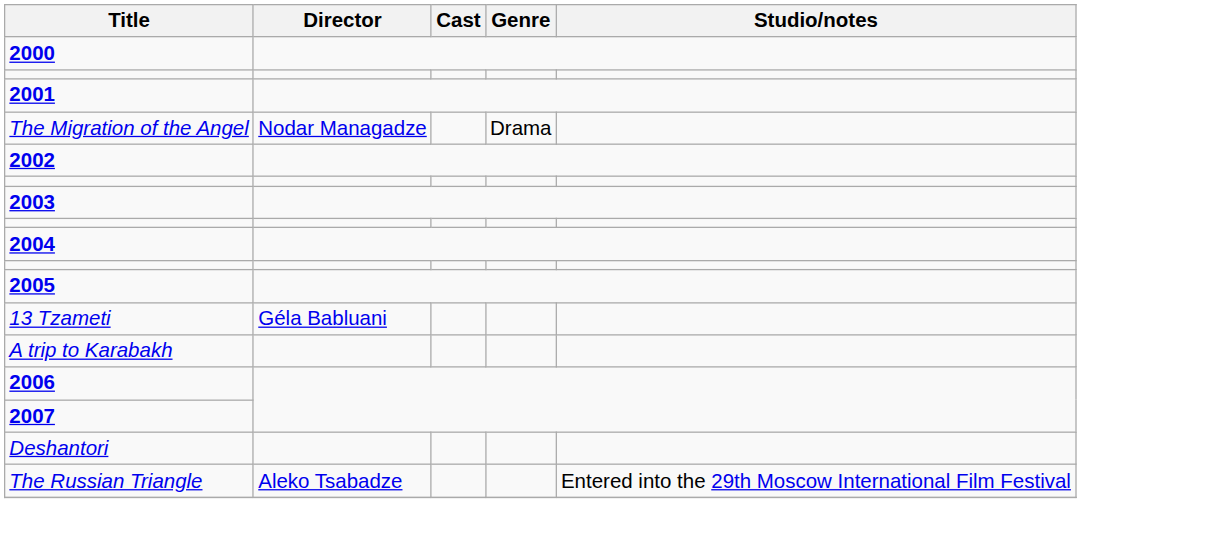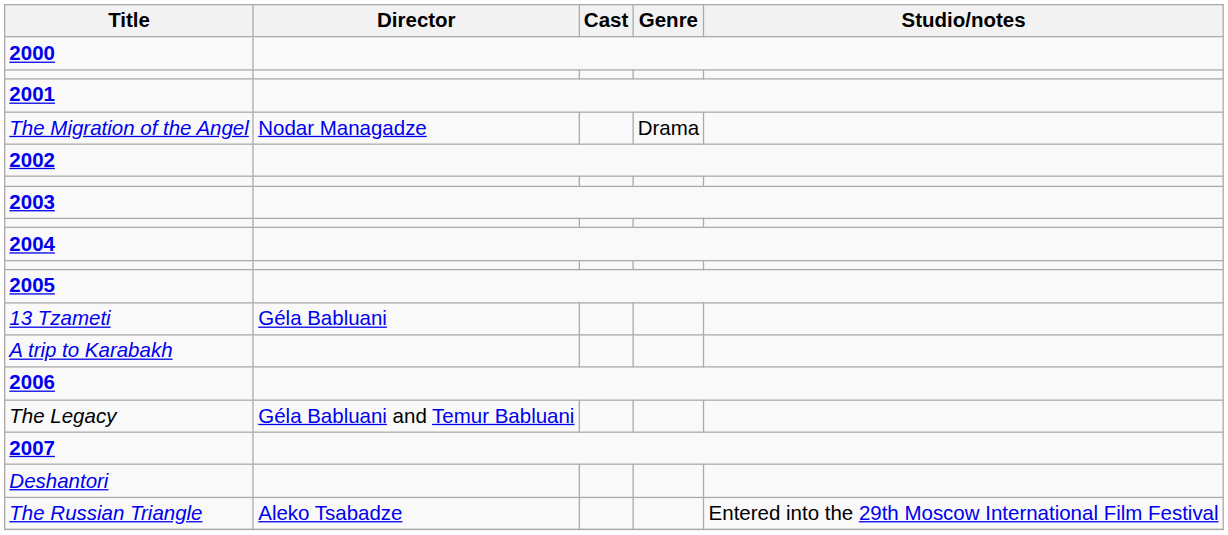 <table class="wikitable">
 <tr>
 <th>Title</th>
 <th>Director</th>
 <th>Cast</th>
 <th>Genre</th>
 <th>Studio/notes</th>
 </tr>
 <tr>
 <td><strong><a href='#'>2000</a></strong></td>
 </tr>
 <tr>
 <td></td>
 <td></td>
 <td></td>
 <td></td>
 <td></td>
 </tr>
 <tr>
 <td><strong><a href='#'>2001</a></strong></td>
 </tr>
 <tr>
 <td><em><a href='#'>The Migration of the Angel</a></em></td>
 <td><a href='#'>Nodar Managadze</a></td>
 <td></td>
 <td>Drama</td>
 <td></td>
 </tr>
 <tr>
 <td><strong><a href='#'>2002</a></strong></td>
 </tr>
 <tr>
 <td></td>
 <td></td>
 <td></td>
 <td></td>
 <td></td>
 </tr>
 <tr>
 <td><strong><a href='#'>2003</a></strong></td>
 </tr>
 <tr>
 <td></td>
 <td></td>
 <td></td>
 <td></td>
 <td></td>
 </tr>
 <tr>
 <td><strong><a href='#'>2004</a></strong></td>
 </tr>
 <tr>
 <td></td>
 <td></td>
 <td></td>
 <td></td>
 <td></td>
 </tr>
 <tr>
 <td><strong><a href='#'>2005</a></strong></td>
 </tr>
 <tr>
 <td><em><a href='#'>13 Tzameti</a></em></td>
 <td><a href='#'>Géla Babluani</a></td>
 <td></td>
 <td></td>
 <td></td>
 </tr>
 <tr>
 <td><em><a href='#'>A trip to Karabakh</a></em></td>
 <td></td>
 <td></td>
 <td></td>
 <td></td>
 </tr>
 <tr>
 <td><strong><a href='#'>2006</a></strong></td>
 </tr>
 <tr>
+<td><em>The Legacy</em></td>
+<td><a href='#'>Géla Babluani</a> and <a href='#'>Temur Babluani</a></td>
+<td></td>
+<td></td>
+<td></td>
+</tr>
+<tr>
 <td><strong><a href='#'>2007</a></strong></td>
 </tr>
 <tr>
 <td><em><a href='#'>Deshantori</a></em></td>
 <td></td>
 <td></td>
 <td></td>
 <td></td>
 </tr>
 <tr>
 <td><em><a href='#'>The Russian Triangle</a></em></td>
 <td><a href='#'>Aleko Tsabadze</a></td>
 <td></td>
 <td></td>
 <td>Entered into the <a href='#'>29th Moscow International Film Festival</a></td>
 </tr>
 <tr>
 </tr>
 </table>
